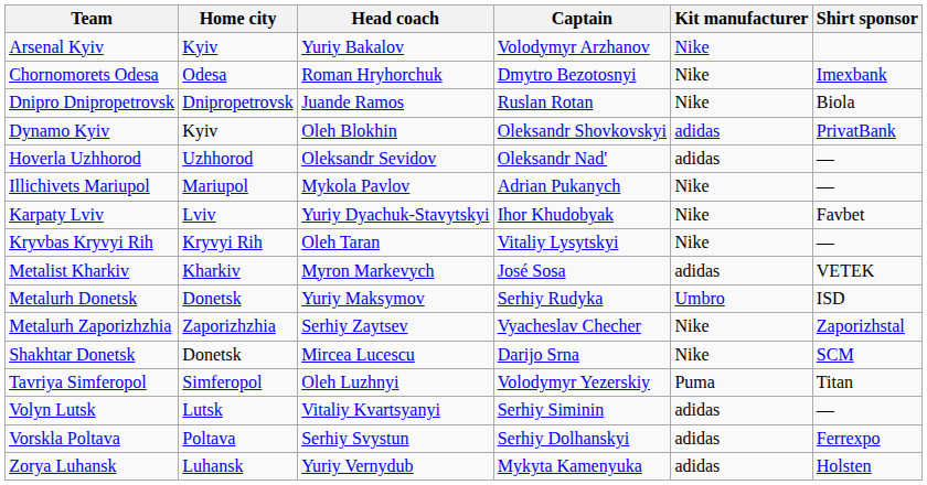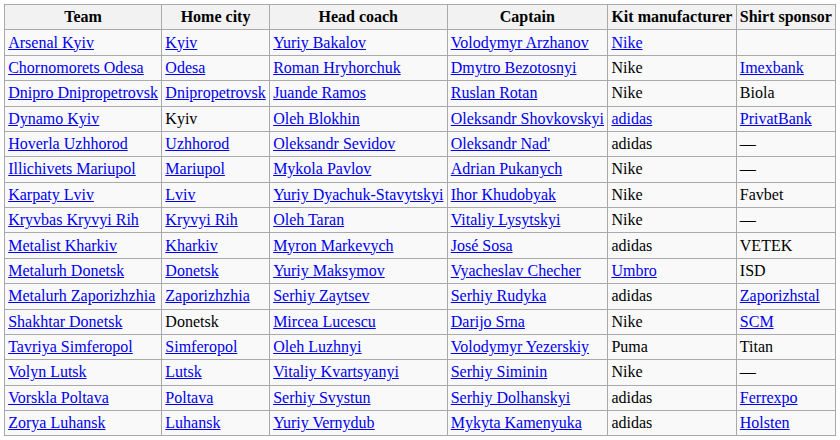 <table class="wikitable sortable" style="text-align:left;">
 <tr>
 <th>Team</th>
 <th>Home city</th>
 <th>Head coach</th>
 <th>Captain</th>
 <th>Kit manufacturer</th>
 <th>Shirt sponsor</th>
 </tr>
 <tr>
 <td><a href='#'>Arsenal Kyiv</a></td>
 <td><a href='#'>Kyiv</a></td>
 <td> <a href='#'>Yuriy Bakalov</a></td>
 <td> <a href='#'>Volodymyr Arzhanov</a></td>
 <td><a href='#'>Nike</a></td>
 <td></td>
 </tr>
 <tr>
 <td><a href='#'>Chornomorets Odesa</a></td>
 <td><a href='#'>Odesa</a></td>
 <td> <a href='#'>Roman Hryhorchuk</a></td>
 <td> <a href='#'>Dmytro Bezotosnyi</a></td>
 <td>Nike</td>
 <td><a href='#'>Imexbank</a></td>
 </tr>
 <tr>
 <td><a href='#'>Dnipro Dnipropetrovsk</a></td>
 <td><a href='#'>Dnipropetrovsk</a></td>
 <td> <a href='#'>Juande Ramos</a></td>
 <td> <a href='#'>Ruslan Rotan</a></td>
 <td>Nike</td>
 <td>Biola</td>
 </tr>
 <tr>
 <td><a href='#'>Dynamo Kyiv</a></td>
 <td>Kyiv</td>
 <td> <a href='#'>Oleh Blokhin</a></td>
 <td> <a href='#'>Oleksandr Shovkovskyi</a></td>
 <td><a href='#'>adidas</a></td>
 <td><a href='#'>PrivatBank</a></td>
 </tr>
 <tr>
 <td><a href='#'>Hoverla Uzhhorod</a></td>
 <td><a href='#'>Uzhhorod</a></td>
 <td> <a href='#'>Oleksandr Sevidov</a></td>
 <td> <a href='#'>Oleksandr Nad'</a></td>
 <td>adidas</td>
 <td>—</td>
 </tr>
 <tr>
 <td><a href='#'>Illichivets Mariupol</a></td>
 <td><a href='#'>Mariupol</a></td>
 <td> <a href='#'>Mykola Pavlov</a></td>
 <td> <a href='#'>Adrian Pukanych</a></td>
 <td>Nike</td>
 <td>—</td>
 </tr>
 <tr>
 <td><a href='#'>Karpaty Lviv</a></td>
 <td><a href='#'>Lviv</a></td>
 <td> <a href='#'>Yuriy Dyachuk-Stavytskyi</a></td>
 <td> <a href='#'>Ihor Khudobyak</a></td>
 <td>Nike</td>
 <td>Favbet</td>
 </tr>
 <tr>
 <td><a href='#'>Kryvbas Kryvyi Rih</a></td>
 <td><a href='#'>Kryvyi Rih</a></td>
 <td> <a href='#'>Oleh Taran</a></td>
 <td> <a href='#'>Vitaliy Lysytskyi</a></td>
 <td>Nike</td>
 <td>—</td>
 </tr>
 <tr>
 <td><a href='#'>Metalist Kharkiv</a></td>
 <td><a href='#'>Kharkiv</a></td>
 <td> <a href='#'>Myron Markevych</a></td>
 <td> <a href='#'>José Sosa</a></td>
 <td>adidas</td>
 <td>VETEK</td>
 </tr>
 <tr>
 <td><a href='#'>Metalurh Donetsk</a></td>
 <td><a href='#'>Donetsk</a></td>
 <td> <a href='#'>Yuriy Maksymov</a></td>
-<td> <a href='#'>Serhiy Rudyka</a></td>
+<td> <a href='#'>Vyacheslav Checher</a></td>
 <td><a href='#'>Umbro</a></td>
 <td>ISD</td>
 </tr>
 <tr>
 <td><a href='#'>Metalurh Zaporizhzhia</a></td>
 <td><a href='#'>Zaporizhzhia</a></td>
 <td> <a href='#'>Serhiy Zaytsev</a></td>
-<td> <a href='#'>Vyacheslav Checher</a></td>
-<td>Nike</td>
+<td> <a href='#'>Serhiy Rudyka</a></td>
+<td>adidas</td>
 <td><a href='#'>Zaporizhstal</a></td>
 </tr>
 <tr>
 <td><a href='#'>Shakhtar Donetsk</a></td>
 <td>Donetsk</td>
 <td> <a href='#'>Mircea Lucescu</a></td>
 <td> <a href='#'>Darijo Srna</a></td>
 <td>Nike</td>
 <td><a href='#'>SCM</a></td>
 </tr>
 <tr>
 <td><a href='#'>Tavriya Simferopol</a></td>
 <td><a href='#'>Simferopol</a></td>
 <td> <a href='#'>Oleh Luzhnyi</a></td>
 <td> <a href='#'>Volodymyr Yezerskiy</a></td>
 <td>Puma</td>
 <td>Titan</td>
 </tr>
 <tr>
 <td><a href='#'>Volyn Lutsk</a></td>
 <td><a href='#'>Lutsk</a></td>
 <td> <a href='#'>Vitaliy Kvartsyanyi</a></td>
 <td> <a href='#'>Serhiy Siminin</a></td>
-<td>adidas</td>
+<td>Nike</td>
 <td>—</td>
 </tr>
 <tr>
 <td><a href='#'>Vorskla Poltava</a></td>
 <td><a href='#'>Poltava</a></td>
 <td> <a href='#'>Serhiy Svystun</a></td>
 <td> <a href='#'>Serhiy Dolhanskyi</a></td>
 <td>adidas</td>
 <td><a href='#'>Ferrexpo</a></td>
 </tr>
 <tr>
 <td><a href='#'>Zorya Luhansk</a></td>
 <td><a href='#'>Luhansk</a></td>
 <td> <a href='#'>Yuriy Vernydub</a></td>
 <td> <a href='#'>Mykyta Kamenyuka</a></td>
 <td>adidas</td>
 <td><a href='#'>Holsten</a></td>
 </tr>
 </table>
